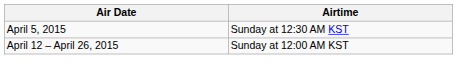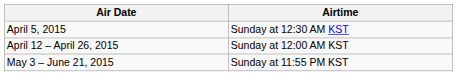 <table class="wikitable" style = "font-size: 90%;">
 <tr>
 <th width=300>Air Date</th>
 <th width=300>Airtime</th>
 </tr>
 <tr>
 <td>April 5, 2015</td>
 <td>Sunday at 12:30 AM <a href='#'>KST</a></td>
 </tr>
 <tr>
 <td>April 12 – April 26, 2015</td>
 <td>Sunday at 12:00 AM KST</td>
 </tr>
+<tr>
+<td>May 3 – June 21, 2015</td>
+<td>Sunday at 11:55 PM KST</td>
+</tr>
 </table>
